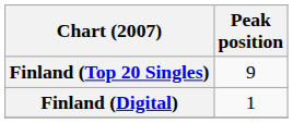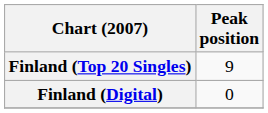 <table class="wikitable sortable plainrowheaders">
 <tr>
 <th>Chart (2007)</th>
 <th>Peak<br>position</th>
 </tr>
 <tr>
 <th scope="row">Finland (<a href='#'>Top 20 Singles</a>)</th>
 <td style="text-align:center;">9</td>
 </tr>
 <tr>
 <th scope="row">Finland (<a href='#'>Digital</a>)</th>
-<td style="text-align:center;">1</td>
+<td style="text-align:center;">0</td>
 </tr>
 <tr>
 </tr>
 </table>
